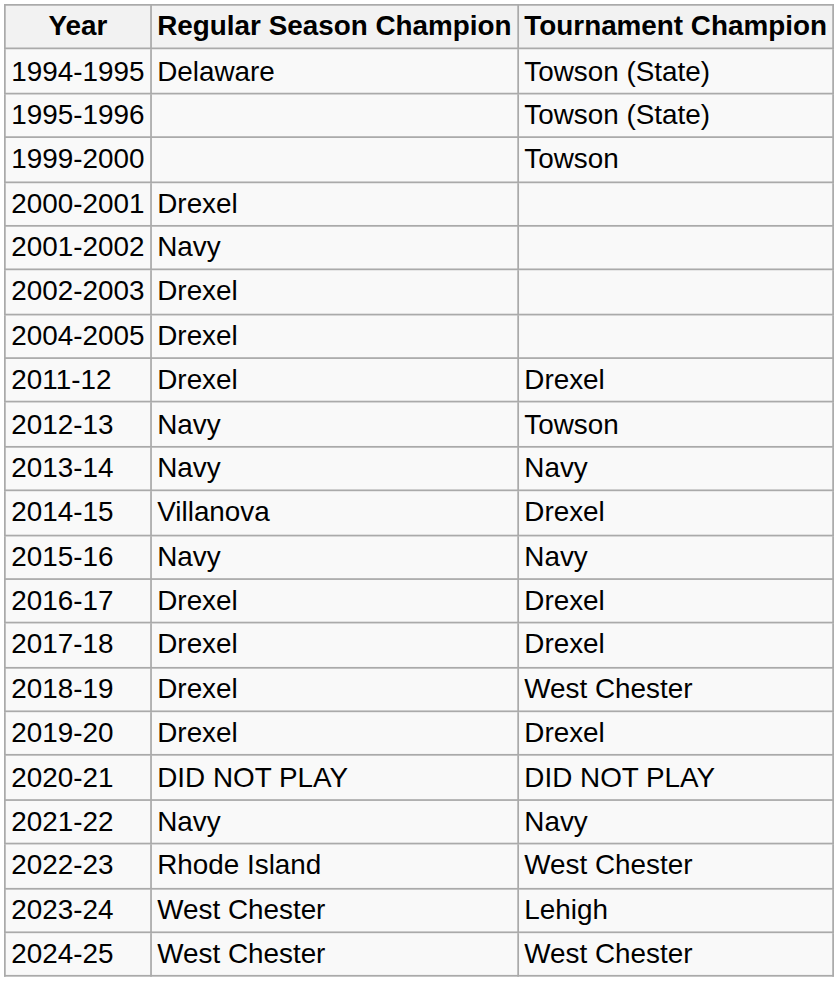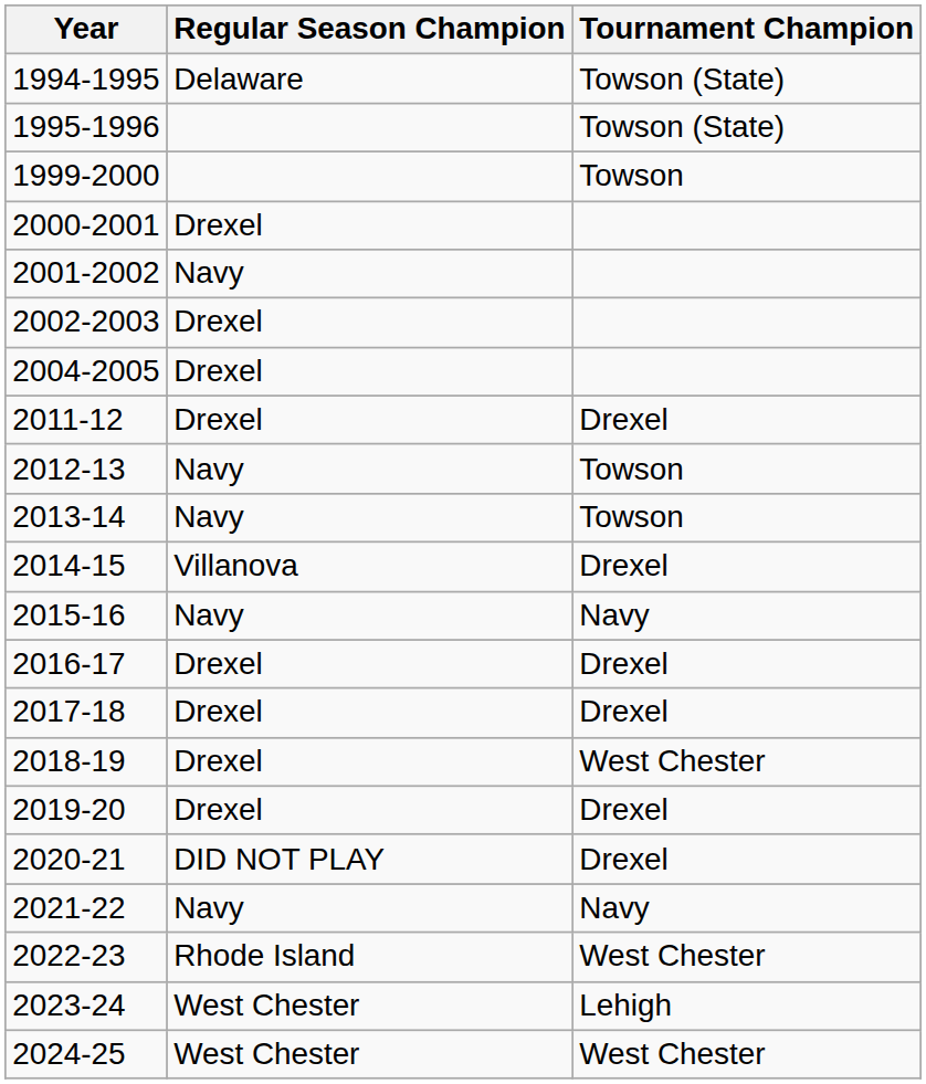 <table class="wikitable sortable">
 <tr>
 <th>Year</th>
 <th>Regular Season Champion</th>
 <th>Tournament Champion</th>
 </tr>
 <tr>
 <td>1994-1995</td>
 <td>Delaware</td>
 <td>Towson (State)</td>
 </tr>
 <tr>
 <td>1995-1996</td>
 <td></td>
 <td>Towson (State)</td>
 </tr>
 <tr>
 <td>1999-2000</td>
 <td></td>
 <td>Towson</td>
 </tr>
 <tr>
 <td>2000-2001</td>
 <td>Drexel</td>
 <td></td>
 </tr>
 <tr>
 <td>2001-2002</td>
 <td>Navy</td>
 <td></td>
 </tr>
 <tr>
 <td>2002-2003</td>
 <td>Drexel</td>
 <td></td>
 </tr>
 <tr>
 <td>2004-2005</td>
 <td>Drexel</td>
 <td></td>
 </tr>
 <tr>
 <td>2011-12</td>
 <td>Drexel</td>
 <td>Drexel</td>
 </tr>
 <tr>
 <td>2012-13</td>
 <td>Navy</td>
 <td>Towson</td>
 </tr>
 <tr>
 <td>2013-14</td>
 <td>Navy</td>
-<td>Navy</td>
+<td>Towson</td>
 </tr>
 <tr>
 <td>2014-15</td>
 <td>Villanova</td>
 <td>Drexel</td>
 </tr>
 <tr>
 <td>2015-16</td>
 <td>Navy</td>
 <td>Navy</td>
 </tr>
 <tr>
 <td>2016-17</td>
 <td>Drexel</td>
 <td>Drexel</td>
 </tr>
 <tr>
 <td>2017-18</td>
 <td>Drexel</td>
 <td>Drexel</td>
 </tr>
 <tr>
 <td>2018-19</td>
 <td>Drexel</td>
 <td>West Chester</td>
 </tr>
 <tr>
 <td>2019-20</td>
 <td>Drexel</td>
 <td>Drexel</td>
 </tr>
 <tr>
 <td>2020-21</td>
 <td>DID NOT PLAY</td>
-<td>DID NOT PLAY</td>
+<td>Drexel</td>
 </tr>
 <tr>
 <td>2021-22</td>
 <td>Navy</td>
 <td>Navy</td>
 </tr>
 <tr>
 <td>2022-23</td>
 <td>Rhode Island</td>
 <td>West Chester</td>
 </tr>
 <tr>
 <td>2023-24</td>
 <td>West Chester</td>
 <td>Lehigh</td>
 </tr>
 <tr>
 <td>2024-25</td>
 <td>West Chester</td>
 <td>West Chester</td>
 </tr>
 </table>
